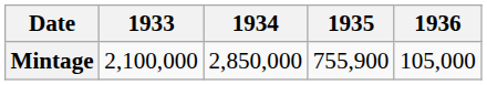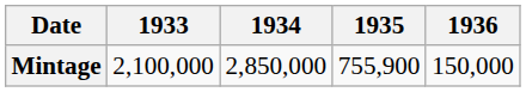 <table class="wikitable mw-collapsible">
 <tr>
 <th>Date</th>
 <th>1933</th>
 <th>1934</th>
 <th>1935</th>
 <th>1936</th>
 </tr>
 <tr>
 <th>Mintage</th>
 <td>2,100,000</td>
 <td>2,850,000</td>
 <td>755,900</td>
-<td>105,000</td>
+<td>150,000</td>
 </tr>
 </table>
